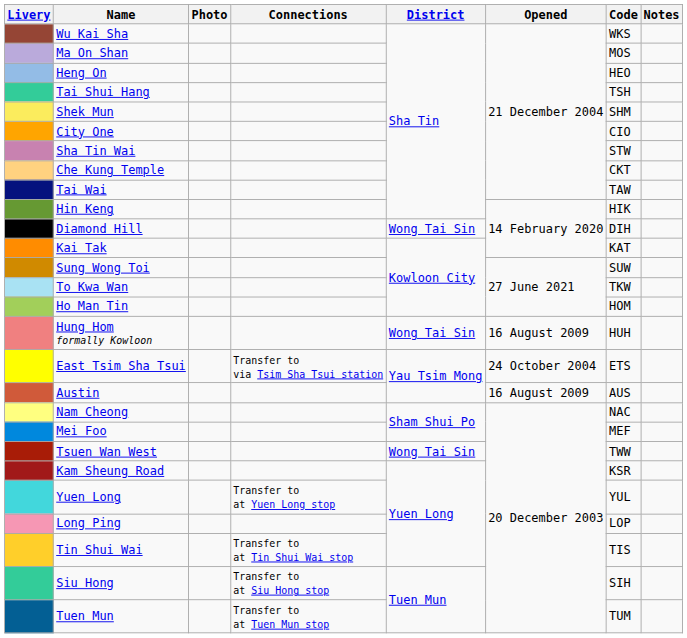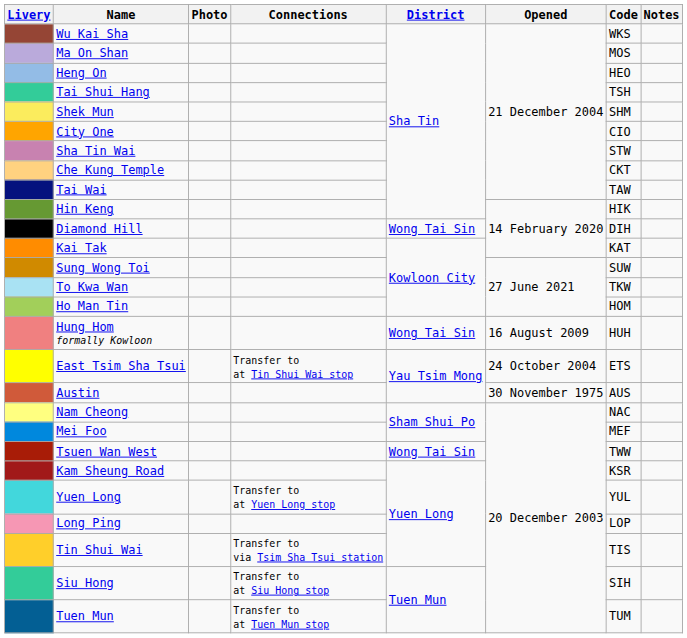 <table class="wikitable sortable">
 <tr>
 <th class="unsortable"><a href='#'>Livery</a></th>
 <th>Name</th>
 <th class="unsortable">Photo</th>
 <th>Connections</th>
 <th><a href='#'>District</a></th>
 <th data-sort-type="date">Opened</th>
 <th>Code</th>
 <th class="unsortable">Notes</th>
 </tr>
 <tr>
 <td style="background:#954535;"></td>
 <td><a href='#'>Wu Kai Sha</a></td>
 <td></td>
 <td></td>
 <td rowspan="10"><a href='#'>Sha Tin</a></td>
 <td rowspan="9">21 December 2004</td>
 <td>WKS</td>
 <td></td>
 </tr>
 <tr>
 <td style="background:#BAAADB;"></td>
 <td><a href='#'>Ma On Shan</a></td>
 <td></td>
 <td></td>
 <td>MOS</td>
 <td></td>
 </tr>
 <tr>
 <td style="background:#93BCE6;"></td>
 <td><a href='#'>Heng On</a></td>
 <td></td>
 <td></td>
 <td>HEO</td>
 <td></td>
 </tr>
 <tr>
 <td style="background:#33CC99;"></td>
 <td><a href='#'>Tai Shui Hang</a></td>
 <td></td>
 <td></td>
 <td>TSH</td>
 <td></td>
 </tr>
 <tr>
 <td style="background:#FBEC5D;"></td>
 <td><a href='#'>Shek Mun</a></td>
 <td>  </td>
 <td></td>
 <td>SHM</td>
 <td></td>
 </tr>
 <tr>
 <td style="background:#FFA500;"></td>
 <td><a href='#'>City One</a></td>
 <td>  </td>
 <td></td>
 <td>CIO</td>
 <td></td>
 </tr>
 <tr>
 <td style="background:#C882B0;"></td>
 <td><a href='#'>Sha Tin Wai</a></td>
 <td> </td>
 <td></td>
 <td>STW</td>
 <td></td>
 </tr>
 <tr>
 <td style="background:#FFD280;"></td>
 <td><a href='#'>Che Kung Temple</a></td>
 <td></td>
 <td></td>
 <td>CKT</td>
 <td></td>
 </tr>
 <tr>
 <td style="background:#05117E;"></td>
 <td><a href='#'>Tai Wai</a></td>
 <td></td>
 <td></td>
 <td>TAW</td>
 <td></td>
 </tr>
 <tr>
 <td style="background:#669933;"></td>
 <td><a href='#'>Hin Keng</a></td>
 <td></td>
 <td></td>
 <td rowspan="3">14 February 2020</td>
 <td>HIK</td>
 <td></td>
 </tr>
 <tr>
 <td style="background:black;"></td>
 <td><a href='#'>Diamond Hill</a></td>
 <td></td>
 <td></td>
 <td><a href='#'>Wong Tai Sin</a></td>
 <td>DIH</td>
 <td></td>
 </tr>
 <tr>
 <td style="background:#ff8c00;"></td>
 <td><a href='#'>Kai Tak</a></td>
 <td></td>
 <td></td>
 <td rowspan="4"><a href='#'>Kowloon City</a></td>
 <td>KAT</td>
 <td></td>
 </tr>
 <tr>
 <td style="background:#d08a00;"></td>
 <td><a href='#'>Sung Wong Toi</a></td>
 <td></td>
 <td></td>
 <td rowspan="3">27 June 2021</td>
 <td>SUW</td>
 <td></td>
 </tr>
 <tr>
 <td style="background:#A9E2F3;"></td>
 <td><a href='#'>To Kwa Wan</a></td>
 <td></td>
 <td></td>
 <td>TKW</td>
 <td></td>
 </tr>
 <tr>
 <td style="background:#A2CF5A;"></td>
 <td><a href='#'>Ho Man Tin</a></td>
 <td>  </td>
 <td></td>
 <td>HOM</td>
 <td></td>
 </tr>
 <tr>
 <td style="background:#F08080;"></td>
 <td><a href='#'>Hung Hom</a><br><em><small>formally Kowloon</small></em></td>
 <td> </td>
 <td></td>
 <td><a href='#'>Wong Tai Sin</a></td>
 <td>16 August 2009</td>
 <td>HUH</td>
 <td></td>
 </tr>
 <tr>
 <td style="background:yellow;"></td>
 <td><a href='#'>East Tsim Sha Tsui</a></td>
 <td></td>
-<td><small>Transfer to <br>via <a href='#'>Tsim Sha Tsui station</a></small></td>
+<td><small>Transfer to     <br>at <a href='#'>Tin Shui Wai stop</a></small></td>
 <td rowspan="2"><a href='#'>Yau Tsim Mong</a></td>
 <td>24 October 2004</td>
 <td>ETS</td>
 <td></td>
 </tr>
 <tr>
 <td style="background:#D05A3A;"></td>
 <td><a href='#'>Austin</a></td>
 <td></td>
 <td></td>
-<td>16 August 2009</td>
+<td>30 November 1975</td>
 <td>AUS</td>
 <td></td>
 </tr>
 <tr>
 <td style="background:#FFFF80;"></td>
 <td><a href='#'>Nam Cheong</a></td>
 <td></td>
 <td></td>
 <td rowspan="2"><a href='#'>Sham Shui Po</a></td>
 <td rowspan="9">20 December 2003</td>
 <td>NAC</td>
 <td></td>
 </tr>
 <tr>
 <td style="background:#0088DD;"></td>
 <td><a href='#'>Mei Foo</a></td>
 <td></td>
 <td></td>
 <td>MEF</td>
 <td></td>
 </tr>
 <tr>
 <td style="background:#A81C07;"></td>
 <td><a href='#'>Tsuen Wan West</a></td>
 <td></td>
 <td></td>
 <td><a href='#'>Wong Tai Sin</a></td>
 <td>TWW</td>
 <td></td>
 </tr>
 <tr>
 <td style="background:#A11919;"></td>
 <td><a href='#'>Kam Sheung Road</a></td>
 <td></td>
 <td></td>
 <td rowspan="4"><a href='#'>Yuen Long</a></td>
 <td>KSR</td>
 <td></td>
 </tr>
 <tr>
 <td style="background:#42D7DC;"></td>
 <td><a href='#'>Yuen Long</a></td>
 <td></td>
 <td><small>Transfer to     <br>at <a href='#'>Yuen Long stop</a></small></td>
 <td>YUL</td>
 <td></td>
 </tr>
 <tr>
 <td style="background:#F697B4;"></td>
 <td><a href='#'>Long Ping</a></td>
 <td></td>
 <td></td>
 <td>LOP</td>
 <td></td>
 </tr>
 <tr>
 <td style="background:#FFCF2A;"></td>
 <td><a href='#'>Tin Shui Wai</a></td>
 <td></td>
-<td><small>Transfer to     <br>at <a href='#'>Tin Shui Wai stop</a></small></td>
+<td><small>Transfer to <br>via <a href='#'>Tsim Sha Tsui station</a></small></td>
 <td>TIS</td>
 <td></td>
 </tr>
 <tr>
 <td style="background:#33CC99;"></td>
 <td><a href='#'>Siu Hong</a></td>
 <td></td>
 <td><small>Transfer to        <br>at <a href='#'>Siu Hong stop</a></small></td>
 <td rowspan="2"><a href='#'>Tuen Mun</a></td>
 <td>SIH</td>
 <td></td>
 </tr>
 <tr>
 <td style="background:#035F94;"></td>
 <td><a href='#'>Tuen Mun</a></td>
 <td></td>
 <td><small>Transfer to    <br>at <a href='#'>Tuen Mun stop</a></small></td>
 <td>TUM</td>
 <td></td>
 </tr>
 </table>
